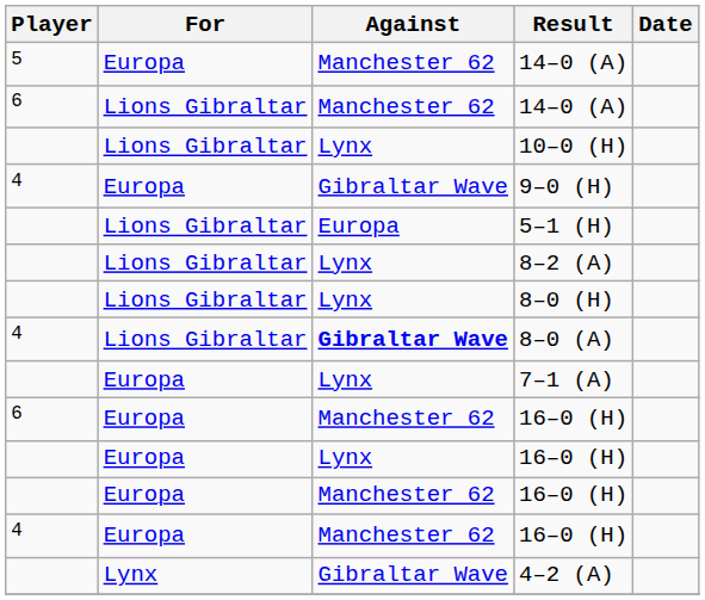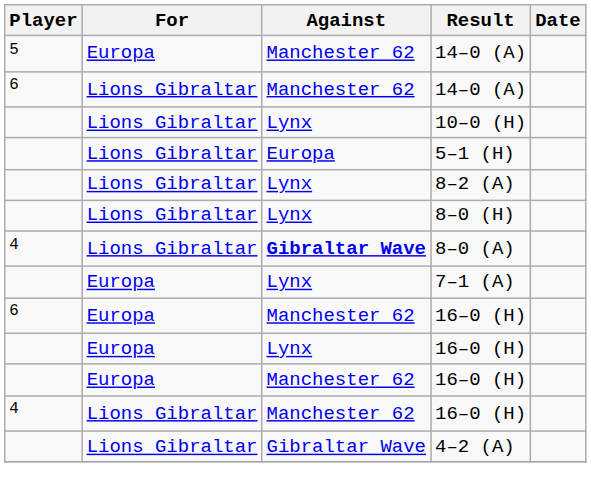 <table class="wikitable">
 <tr>
 <th>Player</th>
 <th>For</th>
 <th>Against</th>
 <th style="text-align:center">Result</th>
 <th>Date</th>
 </tr>
 <tr>
 <td> <sup>5</sup></td>
 <td><a href='#'>Europa</a></td>
 <td><a href='#'>Manchester 62</a></td>
 <td>14–0 (A)</td>
 <td></td>
 </tr>
 <tr>
 <td> <sup>6</sup></td>
 <td><a href='#'>Lions Gibraltar</a></td>
 <td><a href='#'>Manchester 62</a></td>
 <td>14–0 (A)</td>
 <td></td>
 </tr>
 <tr>
 <td> </td>
 <td><a href='#'>Lions Gibraltar</a></td>
 <td><a href='#'>Lynx</a></td>
 <td>10–0 (H)</td>
-<td></td>
-</tr>
-<tr>
-<td> <sup>4</sup></td>
-<td><a href='#'>Europa</a></td>
-<td><a href='#'>Gibraltar Wave</a></td>
-<td>9–0 (H)</td>
 <td></td>
 </tr>
 <tr>
 <td> </td>
 <td><a href='#'>Lions Gibraltar</a></td>
 <td><a href='#'>Europa</a></td>
 <td>5–1 (H)</td>
 <td></td>
 </tr>
 <tr>
 <td> </td>
 <td><a href='#'>Lions Gibraltar</a></td>
 <td><a href='#'>Lynx</a></td>
 <td>8–2 (A)</td>
 <td></td>
 </tr>
 <tr>
 <td> </td>
 <td><a href='#'>Lions Gibraltar</a></td>
 <td><a href='#'>Lynx</a></td>
 <td>8–0 (H)</td>
 <td></td>
 </tr>
 <tr>
 <td> <sup>4</sup></td>
 <td><a href='#'>Lions Gibraltar</a></td>
 <td><strong><a href='#'>Gibraltar Wave</a></strong></td>
 <td>8–0 (A)</td>
 <td></td>
 </tr>
 <tr>
 <td> </td>
 <td><a href='#'>Europa</a></td>
 <td><a href='#'>Lynx</a></td>
 <td>7–1 (A)</td>
 <td></td>
 </tr>
 <tr>
 <td> <sup>6</sup></td>
 <td><a href='#'>Europa</a></td>
 <td><a href='#'>Manchester 62</a></td>
 <td>16–0 (H)</td>
 <td></td>
 </tr>
 <tr>
 <td> </td>
 <td><a href='#'>Europa</a></td>
 <td><a href='#'>Lynx</a></td>
 <td>16–0 (H)</td>
 <td></td>
 </tr>
 <tr>
 <td> </td>
 <td><a href='#'>Europa</a></td>
 <td><a href='#'>Manchester 62</a></td>
 <td>16–0 (H)</td>
 <td></td>
 </tr>
 <tr>
 <td> <sup>4</sup></td>
-<td><a href='#'>Europa</a></td>
+<td><a href='#'>Lions Gibraltar</a></td>
 <td><a href='#'>Manchester 62</a></td>
 <td>16–0 (H)</td>
 <td></td>
 </tr>
 <tr>
 <td> </td>
-<td><a href='#'>Lynx</a></td>
+<td><a href='#'>Lions Gibraltar</a></td>
 <td><a href='#'>Gibraltar Wave</a></td>
 <td>4–2 (A)</td>
 <td></td>
 </tr>
 <tr>
 </tr>
 </table>
